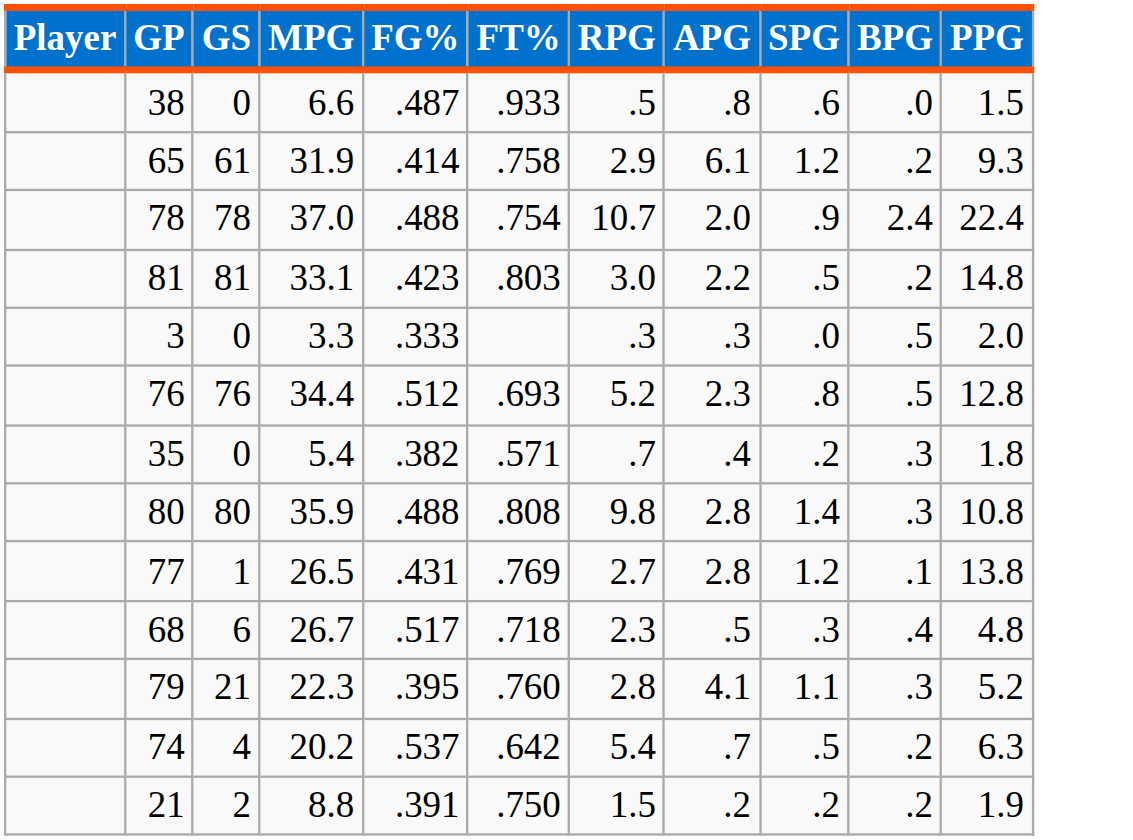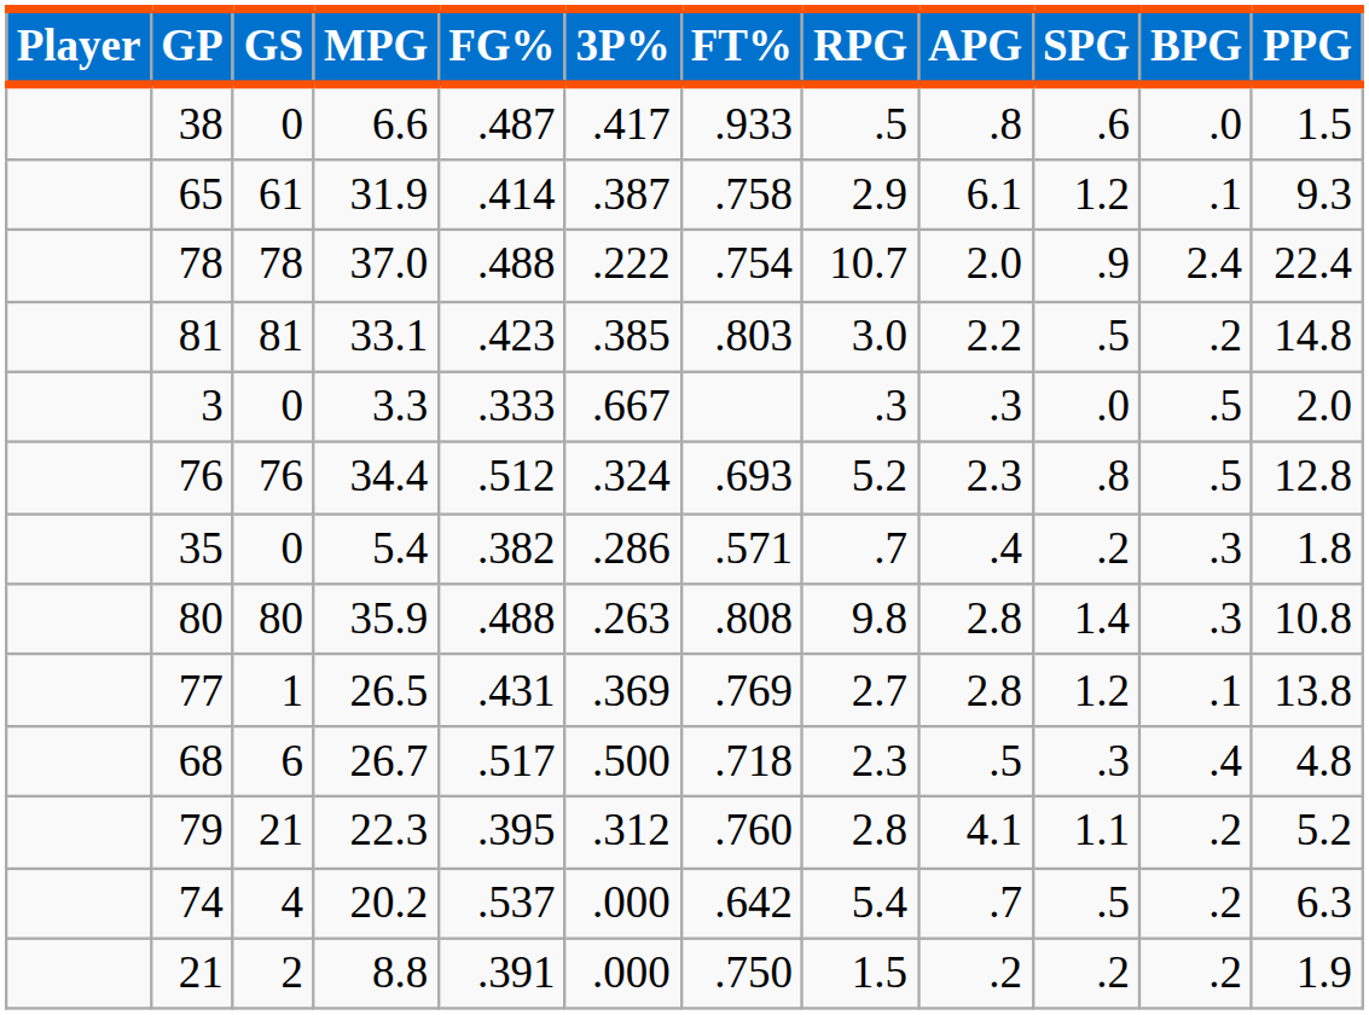 <table class="wikitable sortable" style="text-align:right;">
 <tr>
 <th style="background:#0072CE; color:#FFFFFF; border-top:#FE5000 3px solid; border-bottom:#FE5000 3px solid;">Player</th>
 <th style="background:#0072CE; color:#FFFFFF; border-top:#FE5000 3px solid; border-bottom:#FE5000 3px solid;">GP</th>
 <th style="background:#0072CE; color:#FFFFFF; border-top:#FE5000 3px solid; border-bottom:#FE5000 3px solid;">GS</th>
 <th style="background:#0072CE; color:#FFFFFF; border-top:#FE5000 3px solid; border-bottom:#FE5000 3px solid;">MPG</th>
 <th style="background:#0072CE; color:#FFFFFF; border-top:#FE5000 3px solid; border-bottom:#FE5000 3px solid;">FG%</th>
+<th style="background:#0072CE; color:#FFFFFF; border-top:#FE5000 3px solid; border-bottom:#FE5000 3px solid;">3P%</th>
 <th style="background:#0072CE; color:#FFFFFF; border-top:#FE5000 3px solid; border-bottom:#FE5000 3px solid;">FT%</th>
 <th style="background:#0072CE; color:#FFFFFF; border-top:#FE5000 3px solid; border-bottom:#FE5000 3px solid;">RPG</th>
 <th style="background:#0072CE; color:#FFFFFF; border-top:#FE5000 3px solid; border-bottom:#FE5000 3px solid;">APG</th>
 <th style="background:#0072CE; color:#FFFFFF; border-top:#FE5000 3px solid; border-bottom:#FE5000 3px solid;">SPG</th>
 <th style="background:#0072CE; color:#FFFFFF; border-top:#FE5000 3px solid; border-bottom:#FE5000 3px solid;">BPG</th>
 <th style="background:#0072CE; color:#FFFFFF; border-top:#FE5000 3px solid; border-bottom:#FE5000 3px solid;">PPG</th>
 </tr>
 <tr>
 <td style="text-align:left;"></td>
 <td>38</td>
 <td>0</td>
 <td>6.6</td>
 <td>.487</td>
+<td>.417</td>
 <td>.933</td>
 <td>.5</td>
 <td>.8</td>
 <td>.6</td>
 <td>.0</td>
 <td>1.5</td>
 </tr>
 <tr>
 <td style="text-align:left;"></td>
 <td>65</td>
 <td>61</td>
 <td>31.9</td>
 <td>.414</td>
+<td>.387</td>
 <td>.758</td>
 <td>2.9</td>
 <td>6.1</td>
 <td>1.2</td>
-<td>.2</td>
+<td>.1</td>
 <td>9.3</td>
 </tr>
 <tr>
 <td style="text-align:left;"></td>
 <td>78</td>
 <td>78</td>
 <td>37.0</td>
 <td>.488</td>
+<td>.222</td>
 <td>.754</td>
 <td>10.7</td>
 <td>2.0</td>
 <td>.9</td>
 <td>2.4</td>
 <td>22.4</td>
 </tr>
 <tr>
 <td style="text-align:left;"></td>
 <td>81</td>
 <td>81</td>
 <td>33.1</td>
 <td>.423</td>
+<td>.385</td>
 <td>.803</td>
 <td>3.0</td>
 <td>2.2</td>
 <td>.5</td>
 <td>.2</td>
 <td>14.8</td>
 </tr>
 <tr>
 <td style="text-align:left;"></td>
 <td>3</td>
 <td>0</td>
 <td>3.3</td>
 <td>.333</td>
+<td>.667</td>
 <td></td>
 <td>.3</td>
 <td>.3</td>
 <td>.0</td>
 <td>.5</td>
 <td>2.0</td>
 </tr>
 <tr>
 <td style="text-align:left;"></td>
 <td>76</td>
 <td>76</td>
 <td>34.4</td>
 <td>.512</td>
+<td>.324</td>
 <td>.693</td>
 <td>5.2</td>
 <td>2.3</td>
 <td>.8</td>
 <td>.5</td>
 <td>12.8</td>
 </tr>
 <tr>
 <td style="text-align:left;"></td>
 <td>35</td>
 <td>0</td>
 <td>5.4</td>
 <td>.382</td>
+<td>.286</td>
 <td>.571</td>
 <td>.7</td>
 <td>.4</td>
 <td>.2</td>
 <td>.3</td>
 <td>1.8</td>
 </tr>
 <tr>
 <td style="text-align:left;"></td>
 <td>80</td>
 <td>80</td>
 <td>35.9</td>
 <td>.488</td>
+<td>.263</td>
 <td>.808</td>
 <td>9.8</td>
 <td>2.8</td>
 <td>1.4</td>
 <td>.3</td>
 <td>10.8</td>
 </tr>
 <tr>
 <td style="text-align:left;"></td>
 <td>77</td>
 <td>1</td>
 <td>26.5</td>
 <td>.431</td>
+<td>.369</td>
 <td>.769</td>
 <td>2.7</td>
 <td>2.8</td>
 <td>1.2</td>
 <td>.1</td>
 <td>13.8</td>
 </tr>
 <tr>
 <td style="text-align:left;"></td>
 <td>68</td>
 <td>6</td>
 <td>26.7</td>
 <td>.517</td>
+<td>.500</td>
 <td>.718</td>
 <td>2.3</td>
 <td>.5</td>
 <td>.3</td>
 <td>.4</td>
 <td>4.8</td>
 </tr>
 <tr>
 <td style="text-align:left;"></td>
 <td>79</td>
 <td>21</td>
 <td>22.3</td>
 <td>.395</td>
+<td>.312</td>
 <td>.760</td>
 <td>2.8</td>
 <td>4.1</td>
 <td>1.1</td>
-<td>.3</td>
+<td>.2</td>
 <td>5.2</td>
 </tr>
 <tr>
 <td style="text-align:left;"></td>
 <td>74</td>
 <td>4</td>
 <td>20.2</td>
 <td>.537</td>
+<td>.000</td>
 <td>.642</td>
 <td>5.4</td>
 <td>.7</td>
 <td>.5</td>
 <td>.2</td>
 <td>6.3</td>
 </tr>
 <tr>
 <td style="text-align:left;"></td>
 <td>21</td>
 <td>2</td>
 <td>8.8</td>
 <td>.391</td>
+<td>.000</td>
 <td>.750</td>
 <td>1.5</td>
 <td>.2</td>
 <td>.2</td>
 <td>.2</td>
 <td>1.9</td>
 </tr>
 </table>
